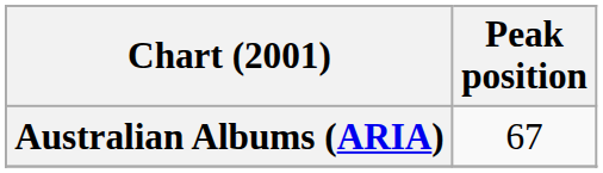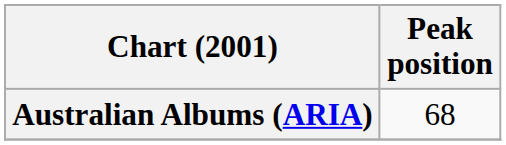 <table class="wikitable sortable plainrowheaders" style="text-align:center">
 <tr>
 <th scope="col">Chart (2001)</th>
 <th scope="col">Peak<br> position</th>
 </tr>
 <tr>
 <th scope="row">Australian Albums (<a href='#'>ARIA</a>)</th>
-<td>67</td>
+<td>68</td>
 </tr>
 <tr>
 </tr>
 <tr>
 </tr>
 <tr>
 </tr>
 <tr>
 </tr>
 <tr>
 </tr>
 <tr>
 </tr>
 <tr>
 </tr>
 <tr>
 </tr>
 <tr>
 </tr>
 <tr>
 </tr>
 <tr>
 </tr>
 <tr>
 </tr>
 <tr>
 </tr>
 <tr>
 </tr>
 <tr>
 </tr>
 </table>
